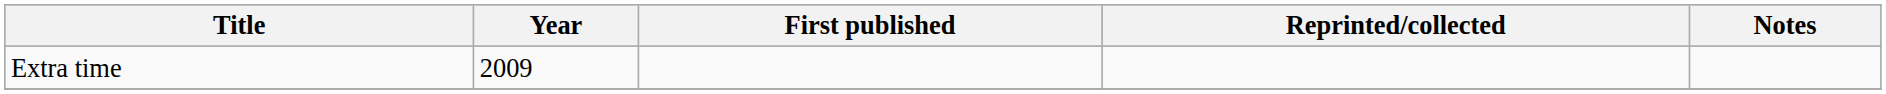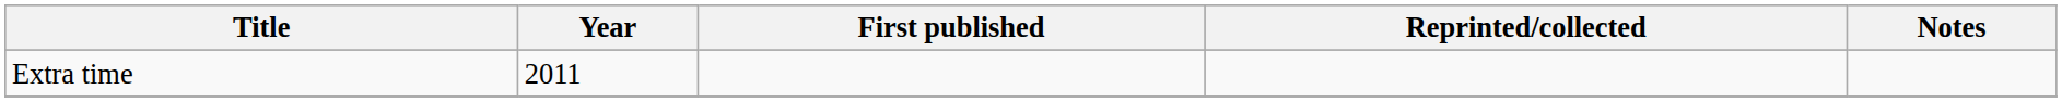 <table class='wikitable sortable' width='90%'>
 <tr>
 <th width=25%>Title</th>
 <th>Year</th>
 <th>First published</th>
 <th>Reprinted/collected</th>
 <th>Notes</th>
 </tr>
 <tr>
 <td>Extra time</td>
-<td>2009</td>
+<td>2011</td>
 <td></td>
 <td></td>
 <td></td>
 </tr>
 <tr>
 </tr>
 </table>
